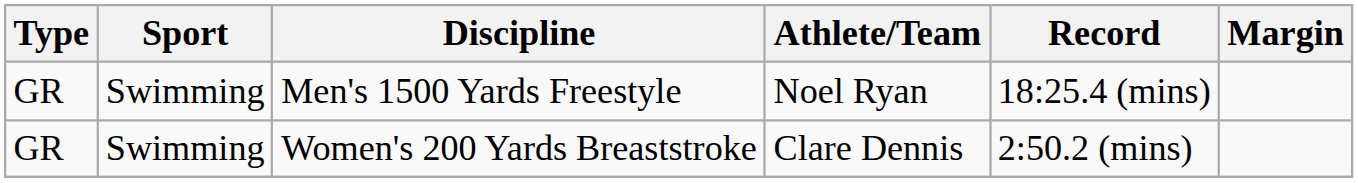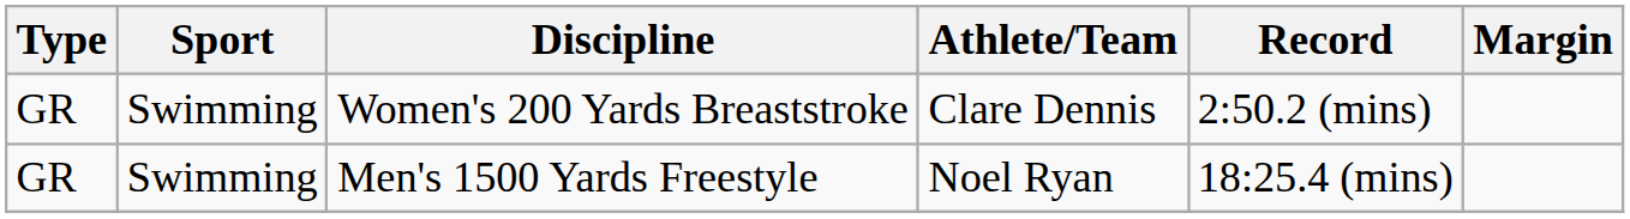 <table class="wikitable">
 <tr>
 <th>Type</th>
 <th>Sport</th>
 <th>Discipline</th>
 <th>Athlete/Team</th>
 <th>Record</th>
 <th>Margin</th>
 </tr>
 <tr>
 <td>GR</td>
 <td>Swimming</td>
+<td>Women's 200 Yards Breaststroke</td>
+<td>Clare Dennis</td>
+<td>2:50.2 (mins)</td>
+<td></td>
+</tr>
+<tr>
+<td>GR</td>
+<td>Swimming</td>
 <td>Men's 1500 Yards Freestyle</td>
 <td>Noel Ryan</td>
 <td>18:25.4 (mins)</td>
 <td></td>
 </tr>
 <tr>
-<td>GR</td>
-<td>Swimming</td>
-<td>Women's 200 Yards Breaststroke</td>
-<td>Clare Dennis</td>
-<td>2:50.2 (mins)</td>
-<td></td>
-</tr>
-<tr>
 </tr>
 </table>
